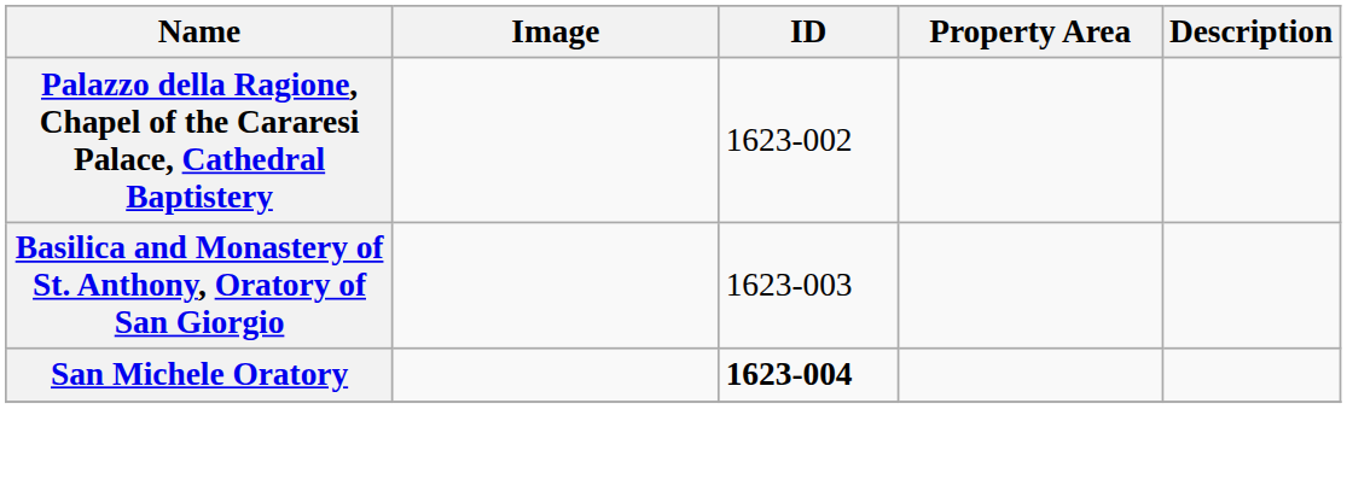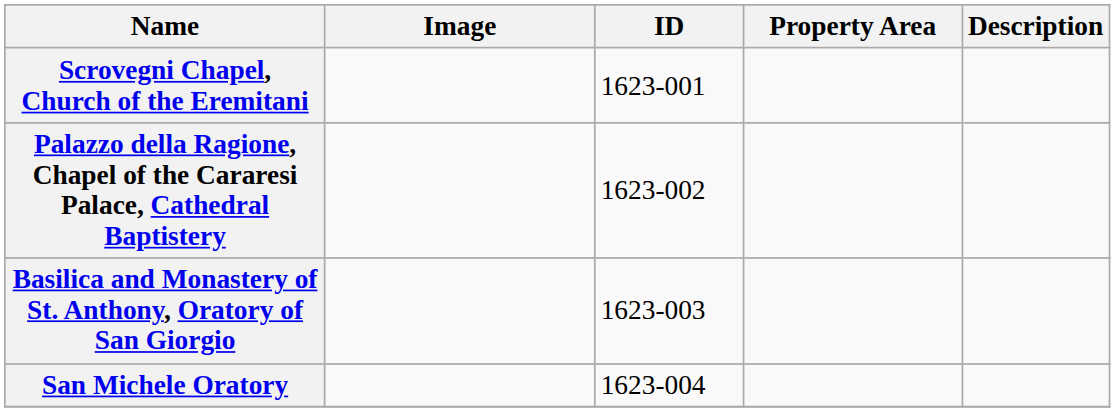 <table class="wikitable sortable plainrowheaders" |->
 <tr>
 <th style="width:180px;" scope="col">Name</th>
 <th class="unsortable" style="width:150px;" scope="col">Image</th>
 <th style="width:80px;" scope="col">ID</th>
 <th style="width:120px;" scope="col">Property Area</th>
 <th scope="col" class="unsortable">Description</th>
+</tr>
+<tr>
+<th scope="row"><a href='#'>Scrovegni Chapel</a>, <a href='#'>Church of the Eremitani</a></th>
+<td></td>
+<td>1623-001</td>
+<td></td>
+<td></td>
 </tr>
 <tr>
 <th scope="row"><a href='#'>Palazzo della Ragione</a>, Chapel of the Cararesi Palace, <a href='#'>Cathedral Baptistery</a></th>
 <td></td>
 <td>1623-002</td>
 <td></td>
 <td></td>
 </tr>
 <tr>
 <th scope="row"><a href='#'>Basilica and Monastery of St. Anthony</a>, <a href='#'>Oratory of San Giorgio</a></th>
 <td></td>
 <td>1623-003</td>
 <td></td>
 <td></td>
 </tr>
 <tr>
 <th scope="row"><a href='#'>San Michele Oratory</a></th>
 <td></td>
-<td><strong>1623-004</strong></td>
+<td>1623-004</td>
 <td></td>
 <td></td>
 </tr>
 <tr>
 </tr>
 </table>
